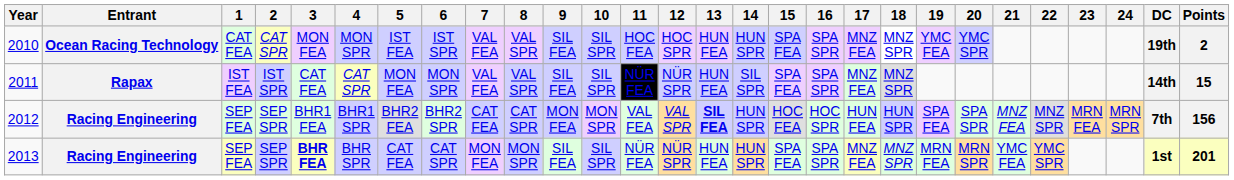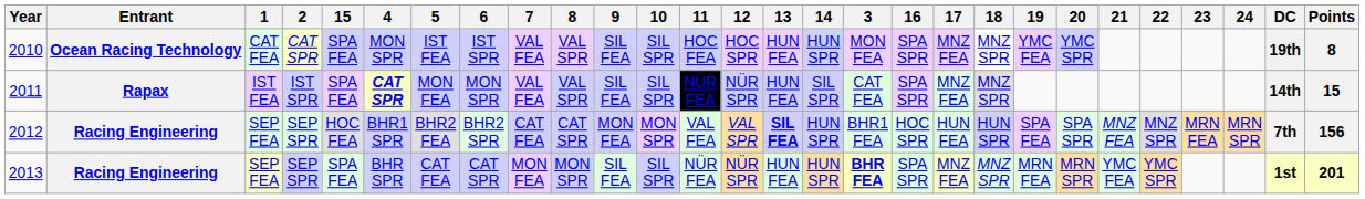 <table class="wikitable" style="text-align:center; font-size:85%">
 <tr>
 <th>Year</th>
 <th>Entrant</th>
 <th>1</th>
 <th>2</th>
-<th>3</th>
+<th>15</th>
 <th>4</th>
 <th>5</th>
 <th>6</th>
 <th>7</th>
 <th>8</th>
 <th>9</th>
 <th>10</th>
 <th>11</th>
 <th>12</th>
 <th>13</th>
 <th>14</th>
-<th>15</th>
+<th>3</th>
 <th>16</th>
 <th>17</th>
 <th>18</th>
 <th>19</th>
 <th>20</th>
 <th>21</th>
 <th>22</th>
 <th>23</th>
 <th>24</th>
 <th>DC</th>
 <th>Points</th>
 </tr>
 <tr>
 <td><a href='#'>2010</a></td>
 <th nowrap><a href='#'>Ocean Racing Technology</a></th>
 <td style="background:#DFFFDF;"><a href='#'>CAT<br>FEA</a><br></td>
 <td style="background:#FBFFBF;"><em><a href='#'>CAT<br>SPR</a></em><br></td>
-<td style="background:#EFCFFF;"><a href='#'>MON<br>FEA</a><br></td>
+<td style="background:#CFCFFF;"><a href='#'>SPA<br>FEA</a><br></td>
 <td style="background:#CFCFFF;"><a href='#'>MON<br>SPR</a><br></td>
 <td style="background:#CFCFFF;"><a href='#'>IST<br>FEA</a><br></td>
 <td style="background:#CFCFFF;"><a href='#'>IST<br>SPR</a><br></td>
 <td style="background:#EFCFFF;"><a href='#'>VAL<br>FEA</a><br></td>
 <td style="background:#EFCFFF;"><a href='#'>VAL<br>SPR</a><br></td>
 <td style="background:#CFCFFF;"><a href='#'>SIL<br>FEA</a><br></td>
 <td style="background:#CFCFFF;"><a href='#'>SIL<br>SPR</a><br></td>
 <td style="background:#CFCFFF;"><a href='#'>HOC<br>FEA</a><br></td>
 <td style="background:#EFCFFF;"><a href='#'>HOC<br>SPR</a><br></td>
 <td style="background:#EFCFFF;"><a href='#'>HUN<br>FEA</a><br></td>
 <td style="background:#CFCFFF;"><a href='#'>HUN<br>SPR</a><br></td>
-<td style="background:#CFCFFF;"><a href='#'>SPA<br>FEA</a><br></td>
+<td style="background:#EFCFFF;"><a href='#'>MON<br>FEA</a><br></td>
 <td style="background:#EFCFFF;"><a href='#'>SPA<br>SPR</a><br></td>
 <td style="background:#EFCFFF;"><a href='#'>MNZ<br>FEA</a><br></td>
 <td style="background:#FFFFFF;"><a href='#'>MNZ<br>SPR</a><br></td>
 <td style="background:#EFCFFF;"><a href='#'>YMC<br>FEA</a><br></td>
 <td style="background:#CFCFFF;"><a href='#'>YMC<br>SPR</a><br></td>
 <td></td>
 <td></td>
 <td></td>
 <td></td>
 <th>19th</th>
-<th>2</th>
+<th>8</th>
 </tr>
 <tr>
 <td><a href='#'>2011</a></td>
 <th nowrap><a href='#'>Rapax</a></th>
 <td style="background:#EFCFFF;"><a href='#'>IST<br>FEA</a><br></td>
 <td style="background:#CFCFFF;"><a href='#'>IST<br>SPR</a><br></td>
-<td style="background:#DFFFDF;"><a href='#'>CAT<br>FEA</a><br></td>
-<td style="background:#FBFFBF;"><em><a href='#'>CAT<br>SPR</a></em><br></td>
+<td style="background:#EFCFFF;"><a href='#'>SPA<br>FEA</a><br></td>
+<td style="background:#FBFFBF;"><strong><em><a href='#'>CAT<br>SPR</a></em><br></strong></td>
 <td style="background:#CFCFFF;"><a href='#'>MON<br>FEA</a><br></td>
 <td style="background:#CFCFFF;"><a href='#'>MON<br>SPR</a><br></td>
 <td style="background:#EFCFFF;"><a href='#'>VAL<br>FEA</a><br></td>
 <td style="background:#CFCFFF;"><a href='#'>VAL<br>SPR</a><br></td>
 <td style="background:#CFCFFF;"><a href='#'>SIL<br>FEA</a><br></td>
 <td style="background:#CFCFFF;"><a href='#'>SIL<br>SPR</a><br></td>
 <td style="background:black; color:white"><a href='#'><span>NÜR<br>FEA</span></a><br></td>
 <td style="background:#CFCFFF;"><a href='#'>NÜR<br>SPR</a><br></td>
 <td style="background:#CFCFFF;"><a href='#'>HUN<br>FEA</a><br></td>
 <td style="background:#CFCFFF;"><a href='#'>SIL<br>SPR</a><br></td>
-<td style="background:#EFCFFF;"><a href='#'>SPA<br>FEA</a><br></td>
+<td style="background:#DFFFDF;"><a href='#'>CAT<br>FEA</a><br></td>
 <td style="background:#EFCFFF;"><a href='#'>SPA<br>SPR</a><br></td>
 <td style="background:#DFFFDF;"><a href='#'>MNZ<br>FEA</a><br></td>
 <td style="background:#DFDFDF;"><a href='#'>MNZ<br>SPR</a><br></td>
 <td></td>
 <td></td>
 <td></td>
 <td></td>
 <td></td>
 <td></td>
 <th>14th</th>
 <th>15</th>
 </tr>
 <tr>
 <td><a href='#'>2012</a></td>
 <th nowrap><a href='#'>Racing Engineering</a></th>
 <td style="background:#DFFFDF;"><a href='#'>SEP<br>FEA</a><br></td>
 <td style="background:#DFFFDF;"><a href='#'>SEP<br>SPR</a><br></td>
-<td style="background:#DFFFDF;"><a href='#'>BHR1<br>FEA</a><br></td>
+<td style="background:#DFDFDF;"><a href='#'>HOC<br>FEA</a><br></td>
 <td style="background:#CFCFFF;"><a href='#'>BHR1<br>SPR</a><br></td>
 <td style="background:#DFDFDF;"><a href='#'>BHR2<br>FEA</a><br></td>
 <td style="background:#DFFFDF;"><a href='#'>BHR2<br>SPR</a><br></td>
 <td style="background:#CFCFFF;"><a href='#'>CAT<br>FEA</a><br></td>
 <td style="background:#CFCFFF;"><a href='#'>CAT<br>SPR</a><br></td>
 <td style="background:#CFCFFF;"><a href='#'>MON<br>FEA</a><br></td>
 <td style="background:#EFCFFF;"><a href='#'>MON<br>SPR</a><br></td>
 <td style="background:#DFFFDF;"><a href='#'>VAL<br>FEA</a><br></td>
 <td style="background:#ffdf9f;"><em><a href='#'>VAL<br>SPR</a></em><br></td>
 <td style="background:#CFCFFF;"><strong><a href='#'>SIL<br>FEA</a></strong><br></td>
 <td style="background:#CFCFFF;"><a href='#'>HUN<br>SPR</a><br></td>
-<td style="background:#DFDFDF;"><a href='#'>HOC<br>FEA</a><br></td>
+<td style="background:#DFFFDF;"><a href='#'>BHR1<br>FEA</a><br></td>
 <td style="background:#DFFFDF;"><a href='#'>HOC<br>SPR</a><br></td>
 <td style="background:#DFFFDF;"><a href='#'>HUN<br>FEA</a><br></td>
 <td style="background:#CFCFFF;"><a href='#'>HUN<br>SPR</a><br></td>
 <td style="background:#EFCFFF;"><a href='#'>SPA<br>FEA</a><br></td>
 <td style="background:#DFFFDF;"><a href='#'>SPA<br>SPR</a><br></td>
 <td style="background:#DFFFDF;"><em><a href='#'>MNZ<br>FEA</a></em><br></td>
 <td style="background:#DFDFDF;"><a href='#'>MNZ<br>SPR</a><br></td>
 <td style="background:#ffdf9f;"><a href='#'>MRN<br>FEA</a><br></td>
 <td style="background:#ffdf9f;"><a href='#'>MRN<br>SPR</a><br></td>
 <th>7th</th>
 <th>156</th>
 </tr>
 <tr>
 <td><a href='#'>2013</a></td>
 <th nowrap><a href='#'>Racing Engineering</a></th>
 <td style="background:#FBFFBF;"><a href='#'>SEP<br>FEA</a><br></td>
 <td style="background:#CFCFFF;"><a href='#'>SEP<br>SPR</a><br></td>
-<td style="background:#FBFFBF;"><strong><a href='#'>BHR<br>FEA</a></strong><br></td>
+<td style="background:#DFFFDF;"><a href='#'>SPA<br>FEA</a><br></td>
 <td style="background:#CFCFFF;"><a href='#'>BHR<br>SPR</a><br></td>
 <td style="background:#CFCFFF;"><a href='#'>CAT<br>FEA</a><br></td>
 <td style="background:#CFCFFF;"><a href='#'>CAT<br>SPR</a><br></td>
 <td style="background:#EFCFFF;"><a href='#'>MON<br>FEA</a><br></td>
 <td style="background:#CFCFFF;"><a href='#'>MON<br>SPR</a><br></td>
 <td style="background:#DFFFDF;"><a href='#'>SIL<br>FEA</a><br></td>
 <td style="background:#CFCFFF;"><a href='#'>SIL<br>SPR</a><br></td>
 <td style="background:#DFFFDF;"><a href='#'>NÜR<br>FEA</a><br></td>
 <td style="background:#FFDF9F;"><a href='#'>NÜR<br>SPR</a><br></td>
 <td style="background:#DFFFDF;"><a href='#'>HUN<br>FEA</a><br></td>
 <td style="background:#FFDF9F;"><a href='#'>HUN<br>SPR</a><br></td>
-<td style="background:#DFFFDF;"><a href='#'>SPA<br>FEA</a><br></td>
+<td style="background:#FBFFBF;"><strong><a href='#'>BHR<br>FEA</a></strong><br></td>
 <td style="background:#DFFFDF;"><a href='#'>SPA<br>SPR</a><br></td>
 <td style="background:#FBFFBF;"><a href='#'>MNZ<br>FEA</a><br></td>
 <td style="background:#DFFFDF;"><em><a href='#'>MNZ<br>SPR</a></em><br></td>
 <td style="background:#DFFFDF;"><a href='#'>MRN<br>FEA</a><br></td>
 <td style="background:#FFDF9F;"><a href='#'>MRN<br>SPR</a><br></td>
 <td style="background:#DFFFDF;"><a href='#'>YMC<br>FEA</a><br></td>
 <td style="background:#FFDF9F;"><a href='#'>YMC<br>SPR</a><br></td>
 <td></td>
 <td></td>
 <td style="background:#FBFFBF;"><strong>1st</strong></td>
 <td style="background:#FBFFBF;"><strong>201</strong></td>
 </tr>
 </table>
